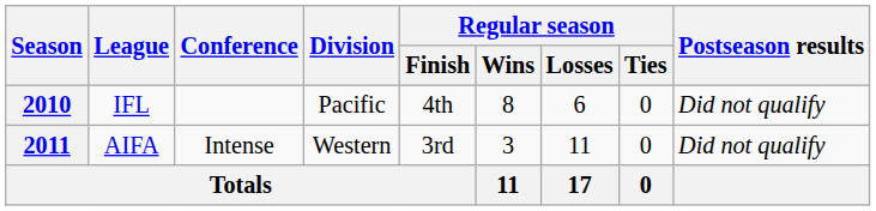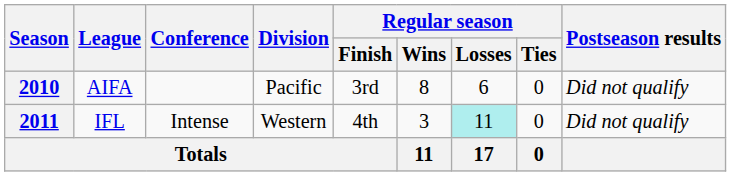 <table class="wikitable" style="font-size: 95%; text-align:center">
 <tr>
 <th rowspan="2"><a href='#'>Season</a></th>
 <th rowspan="2"><a href='#'>League</a></th>
 <th rowspan="2"><a href='#'>Conference</a></th>
 <th rowspan="2"><a href='#'>Division</a></th>
 <th colspan="4"><a href='#'>Regular season</a></th>
 <th rowspan="2"><a href='#'>Postseason</a> results</th>
 </tr>
 <tr>
 <th>Finish</th>
 <th>Wins</th>
 <th>Losses</th>
 <th>Ties</th>
 </tr>
 <tr>
 <th><a href='#'>2010</a></th>
-<td><a href='#'>IFL</a></td>
+<td><a href='#'>AIFA</a></td>
 <td></td>
 <td>Pacific</td>
-<td>4th</td>
+<td>3rd</td>
 <td>8</td>
 <td>6</td>
 <td>0</td>
 <td align=left><em>Did not qualify</em></td>
 </tr>
 <tr>
 <th><a href='#'>2011</a></th>
-<td><a href='#'>AIFA</a></td>
+<td><a href='#'>IFL</a></td>
 <td>Intense</td>
 <td>Western</td>
-<td>3rd</td>
+<td>4th</td>
 <td>3</td>
-<td>11</td>
+<td style="background: paleturquoise;">11</td>
 <td>0</td>
 <td align=left><em>Did not qualify</em></td>
 </tr>
 <tr>
 <th colspan="5">Totals</th>
 <th>11</th>
 <th>17</th>
 <th>0</th>
 <th></th>
 </tr>
 </table>
